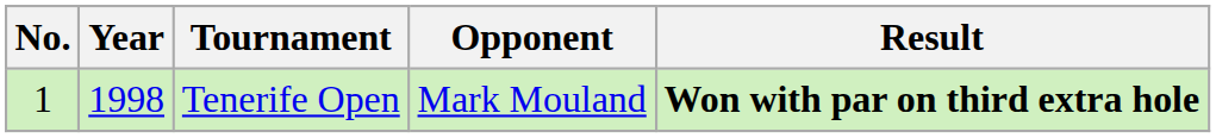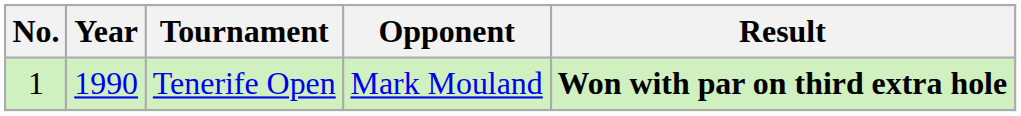 <table class="wikitable" style="font-size:95%;">
 <tr>
 <th>No.</th>
 <th>Year</th>
 <th>Tournament</th>
 <th>Opponent</th>
 <th>Result</th>
 </tr>
 <tr style="background:#D0F0C0;">
 <td align=center>1</td>
-<td><a href='#'>1998</a></td>
+<td><a href='#'>1990</a></td>
 <td><a href='#'>Tenerife Open</a></td>
 <td> <a href='#'>Mark Mouland</a></td>
 <td><strong>Won with par on third extra hole</strong></td>
 </tr>
 </table>
